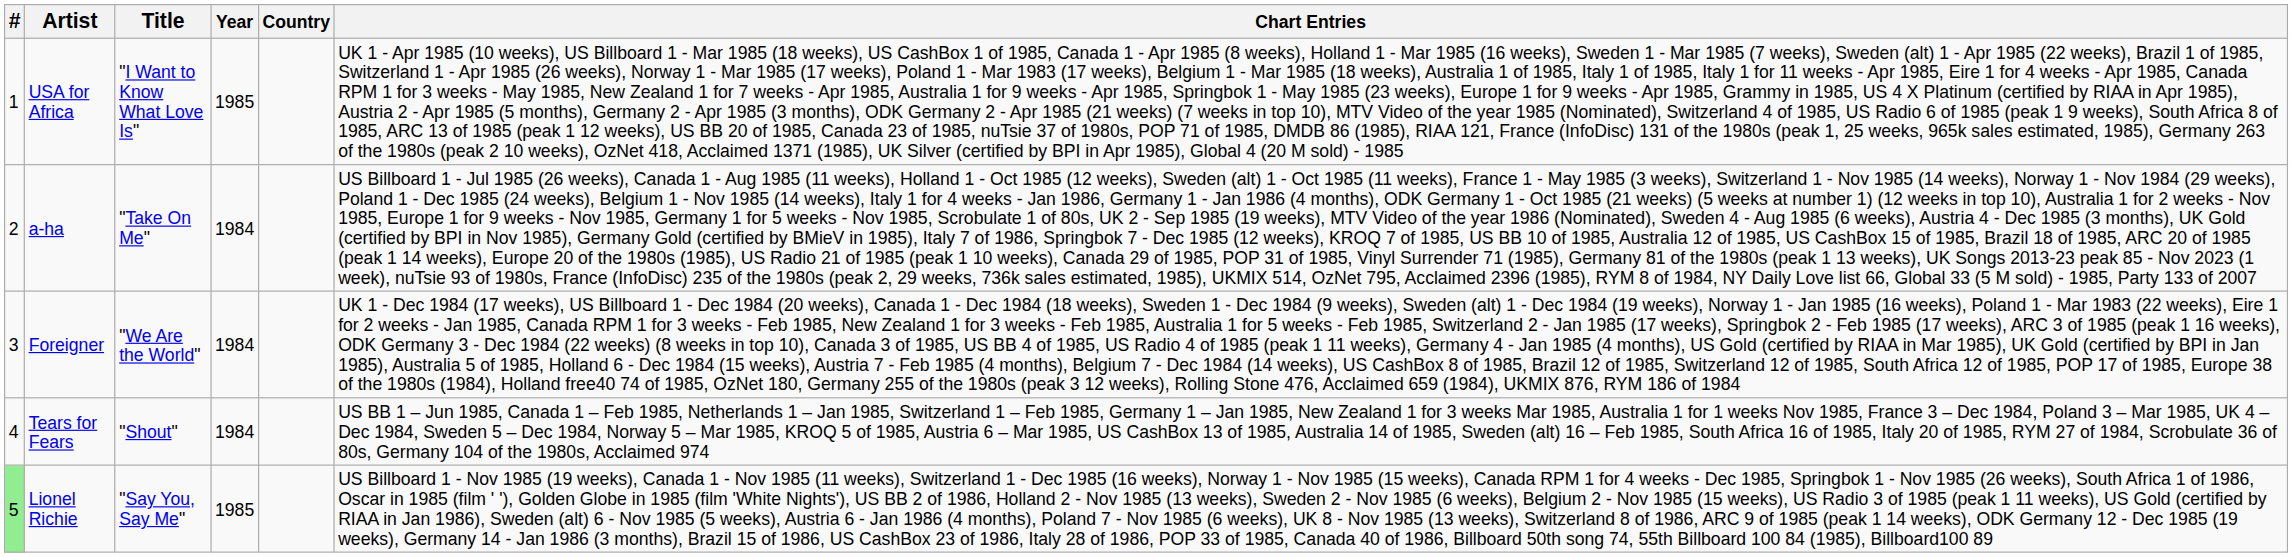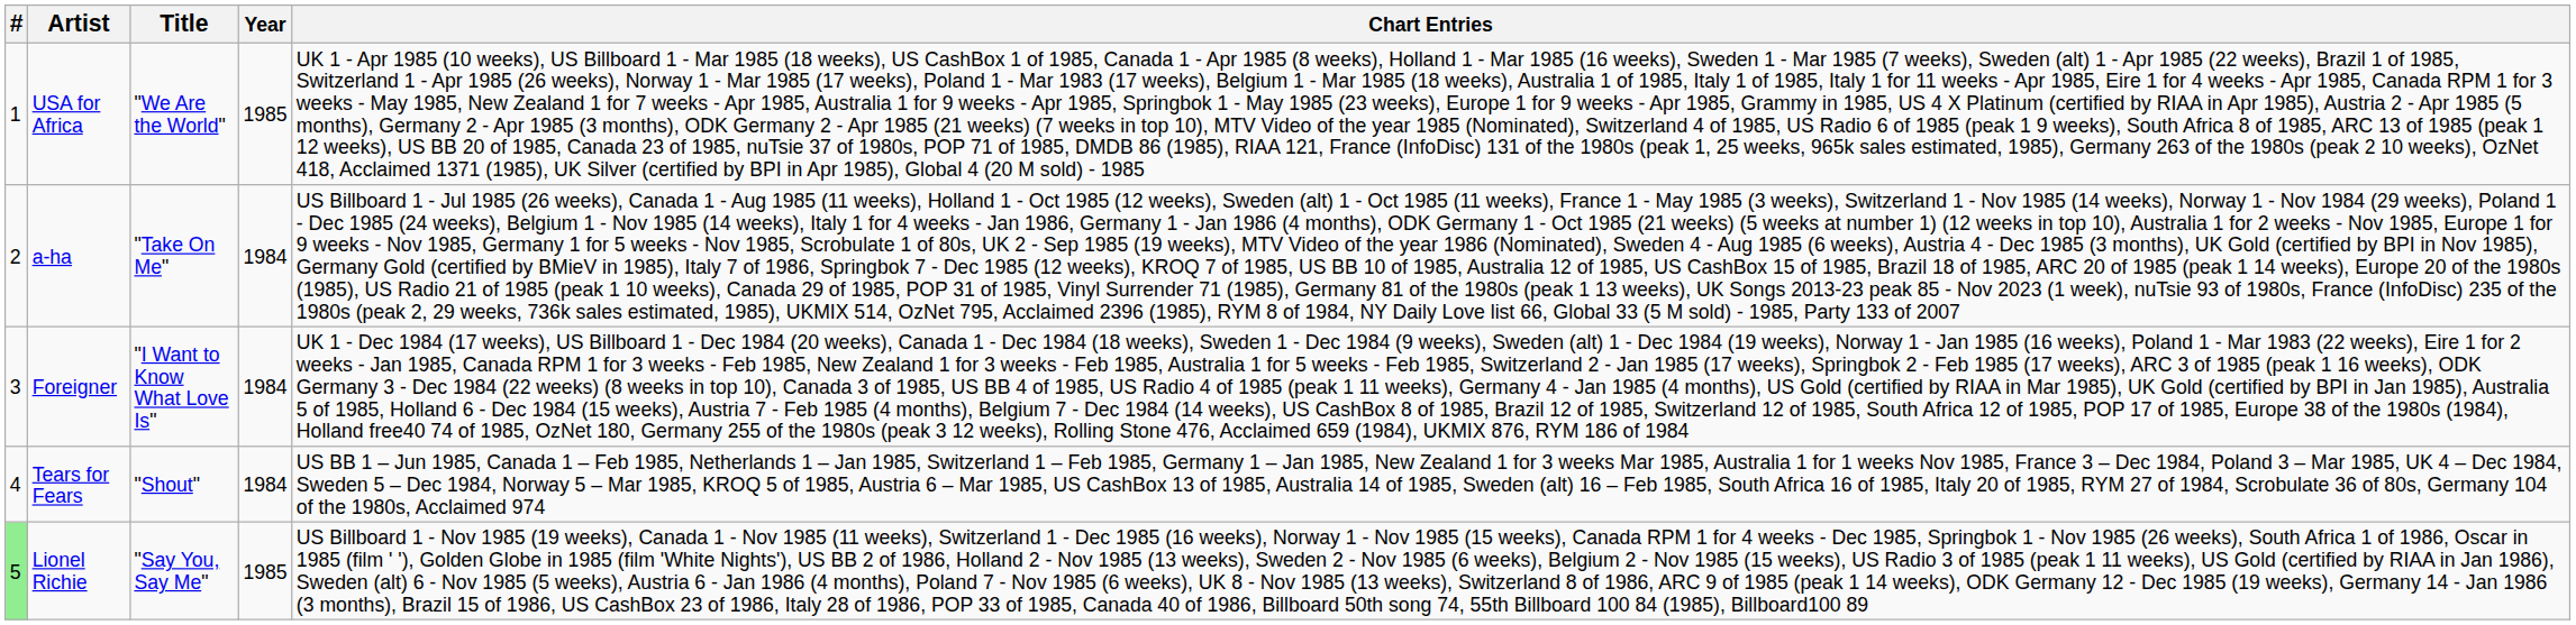 <table class="wikitable" style="font-size:95%;">
 <tr>
 <th><big>#</big></th>
 <th><big>Artist</big></th>
 <th><big>Title</big></th>
 <th>Year</th>
-<th>Country</th>
 <th>Chart Entries</th>
 </tr>
 <tr>
 <td>1</td>
 <td><a href='#'>USA for Africa</a></td>
-<td>"<a href='#'>I Want to Know What Love Is</a>"</td>
+<td>"<a href='#'>We Are the World</a>"</td>
 <td>1985</td>
-<td></td>
 <td>UK 1 - Apr 1985 (10 weeks), US Billboard 1 - Mar 1985 (18 weeks), US CashBox 1 of 1985, Canada 1 - Apr 1985 (8 weeks), Holland 1 - Mar 1985 (16 weeks), Sweden 1 - Mar 1985 (7 weeks), Sweden (alt) 1 - Apr 1985 (22 weeks), Brazil 1 of 1985, Switzerland 1 - Apr 1985 (26 weeks), Norway 1 - Mar 1985 (17 weeks), Poland 1 - Mar 1983 (17 weeks), Belgium 1 - Mar 1985 (18 weeks), Australia 1 of 1985, Italy 1 of 1985, Italy 1 for 11 weeks - Apr 1985, Eire 1 for 4 weeks - Apr 1985, Canada RPM 1 for 3 weeks - May 1985, New Zealand 1 for 7 weeks - Apr 1985, Australia 1 for 9 weeks - Apr 1985, Springbok 1 - May 1985 (23 weeks), Europe 1 for 9 weeks - Apr 1985, Grammy in 1985, US 4 X Platinum (certified by RIAA in Apr 1985), Austria 2 - Apr 1985 (5 months), Germany 2 - Apr 1985 (3 months), ODK Germany 2 - Apr 1985 (21 weeks) (7 weeks in top 10), MTV Video of the year 1985 (Nominated), Switzerland 4 of 1985, US Radio 6 of 1985 (peak 1 9 weeks), South Africa 8 of 1985, ARC 13 of 1985 (peak 1 12 weeks), US BB 20 of 1985, Canada 23 of 1985, nuTsie 37 of 1980s, POP 71 of 1985, DMDB 86 (1985), RIAA 121, France (InfoDisc) 131 of the 1980s (peak 1, 25 weeks, 965k sales estimated, 1985), Germany 263 of the 1980s (peak 2 10 weeks), OzNet 418, Acclaimed 1371 (1985), UK Silver (certified by BPI in Apr 1985), Global 4 (20 M sold) - 1985</td>
 </tr>
 <tr>
 <td>2</td>
 <td><a href='#'>a-ha</a></td>
 <td>"<a href='#'>Take On Me</a>"</td>
 <td>1984</td>
-<td></td>
 <td>US Billboard 1 - Jul 1985 (26 weeks), Canada 1 - Aug 1985 (11 weeks), Holland 1 - Oct 1985 (12 weeks), Sweden (alt) 1 - Oct 1985 (11 weeks), France 1 - May 1985 (3 weeks), Switzerland 1 - Nov 1985 (14 weeks), Norway 1 - Nov 1984 (29 weeks), Poland 1 - Dec 1985 (24 weeks), Belgium 1 - Nov 1985 (14 weeks), Italy 1 for 4 weeks - Jan 1986, Germany 1 - Jan 1986 (4 months), ODK Germany 1 - Oct 1985 (21 weeks) (5 weeks at number 1) (12 weeks in top 10), Australia 1 for 2 weeks - Nov 1985, Europe 1 for 9 weeks - Nov 1985, Germany 1 for 5 weeks - Nov 1985, Scrobulate 1 of 80s, UK 2 - Sep 1985 (19 weeks), MTV Video of the year 1986 (Nominated), Sweden 4 - Aug 1985 (6 weeks), Austria 4 - Dec 1985 (3 months), UK Gold (certified by BPI in Nov 1985), Germany Gold (certified by BMieV in 1985), Italy 7 of 1986, Springbok 7 - Dec 1985 (12 weeks), KROQ 7 of 1985, US BB 10 of 1985, Australia 12 of 1985, US CashBox 15 of 1985, Brazil 18 of 1985, ARC 20 of 1985 (peak 1 14 weeks), Europe 20 of the 1980s (1985), US Radio 21 of 1985 (peak 1 10 weeks), Canada 29 of 1985, POP 31 of 1985, Vinyl Surrender 71 (1985), Germany 81 of the 1980s (peak 1 13 weeks), UK Songs 2013-23 peak 85 - Nov 2023 (1 week), nuTsie 93 of 1980s, France (InfoDisc) 235 of the 1980s (peak 2, 29 weeks, 736k sales estimated, 1985), UKMIX 514, OzNet 795, Acclaimed 2396 (1985), RYM 8 of 1984, NY Daily Love list 66, Global 33 (5 M sold) - 1985, Party 133 of 2007</td>
 </tr>
 <tr>
 <td>3</td>
 <td><a href='#'>Foreigner</a></td>
-<td>"<a href='#'>We Are the World</a>"</td>
+<td>"<a href='#'>I Want to Know What Love Is</a>"</td>
 <td>1984</td>
-<td> </td>
 <td>UK 1 - Dec 1984 (17 weeks), US Billboard 1 - Dec 1984 (20 weeks), Canada 1 - Dec 1984 (18 weeks), Sweden 1 - Dec 1984 (9 weeks), Sweden (alt) 1 - Dec 1984 (19 weeks), Norway 1 - Jan 1985 (16 weeks), Poland 1 - Mar 1983 (22 weeks), Eire 1 for 2 weeks - Jan 1985, Canada RPM 1 for 3 weeks - Feb 1985, New Zealand 1 for 3 weeks - Feb 1985, Australia 1 for 5 weeks - Feb 1985, Switzerland 2 - Jan 1985 (17 weeks), Springbok 2 - Feb 1985 (17 weeks), ARC 3 of 1985 (peak 1 16 weeks), ODK Germany 3 - Dec 1984 (22 weeks) (8 weeks in top 10), Canada 3 of 1985, US BB 4 of 1985, US Radio 4 of 1985 (peak 1 11 weeks), Germany 4 - Jan 1985 (4 months), US Gold (certified by RIAA in Mar 1985), UK Gold (certified by BPI in Jan 1985), Australia 5 of 1985, Holland 6 - Dec 1984 (15 weeks), Austria 7 - Feb 1985 (4 months), Belgium 7 - Dec 1984 (14 weeks), US CashBox 8 of 1985, Brazil 12 of 1985, Switzerland 12 of 1985, South Africa 12 of 1985, POP 17 of 1985, Europe 38 of the 1980s (1984), Holland free40 74 of 1985, OzNet 180, Germany 255 of the 1980s (peak 3 12 weeks), Rolling Stone 476, Acclaimed 659 (1984), UKMIX 876, RYM 186 of 1984</td>
 </tr>
 <tr>
 <td>4</td>
 <td><a href='#'>Tears for Fears</a></td>
 <td>"<a href='#'>Shout</a>"</td>
 <td>1984</td>
-<td></td>
 <td>US BB 1 – Jun 1985, Canada 1 – Feb 1985, Netherlands 1 – Jan 1985, Switzerland 1 – Feb 1985, Germany 1 – Jan 1985, New Zealand 1 for 3 weeks Mar 1985, Australia 1 for 1 weeks Nov 1985, France 3 – Dec 1984, Poland 3 – Mar 1985, UK 4 – Dec 1984, Sweden 5 – Dec 1984, Norway 5 – Mar 1985, KROQ 5 of 1985, Austria 6 – Mar 1985, US CashBox 13 of 1985, Australia 14 of 1985, Sweden (alt) 16 – Feb 1985, South Africa 16 of 1985, Italy 20 of 1985, RYM 27 of 1984, Scrobulate 36 of 80s, Germany 104 of the 1980s, Acclaimed 974</td>
 </tr>
 <tr>
 <td style="background: lightgreen;">5</td>
 <td><a href='#'>Lionel Richie</a></td>
 <td>"<a href='#'>Say You, Say Me</a>"</td>
 <td>1985</td>
-<td></td>
 <td>US Billboard 1 - Nov 1985 (19 weeks), Canada 1 - Nov 1985 (11 weeks), Switzerland 1 - Dec 1985 (16 weeks), Norway 1 - Nov 1985 (15 weeks), Canada RPM 1 for 4 weeks - Dec 1985, Springbok 1 - Nov 1985 (26 weeks), South Africa 1 of 1986, Oscar in 1985 (film ' '), Golden Globe in 1985 (film 'White Nights'), US BB 2 of 1986, Holland 2 - Nov 1985 (13 weeks), Sweden 2 - Nov 1985 (6 weeks), Belgium 2 - Nov 1985 (15 weeks), US Radio 3 of 1985 (peak 1 11 weeks), US Gold (certified by RIAA in Jan 1986), Sweden (alt) 6 - Nov 1985 (5 weeks), Austria 6 - Jan 1986 (4 months), Poland 7 - Nov 1985 (6 weeks), UK 8 - Nov 1985 (13 weeks), Switzerland 8 of 1986, ARC 9 of 1985 (peak 1 14 weeks), ODK Germany 12 - Dec 1985 (19 weeks), Germany 14 - Jan 1986 (3 months), Brazil 15 of 1986, US CashBox 23 of 1986, Italy 28 of 1986, POP 33 of 1985, Canada 40 of 1986, Billboard 50th song 74, 55th Billboard 100 84 (1985), Billboard100 89</td>
 </tr>
 </table>
